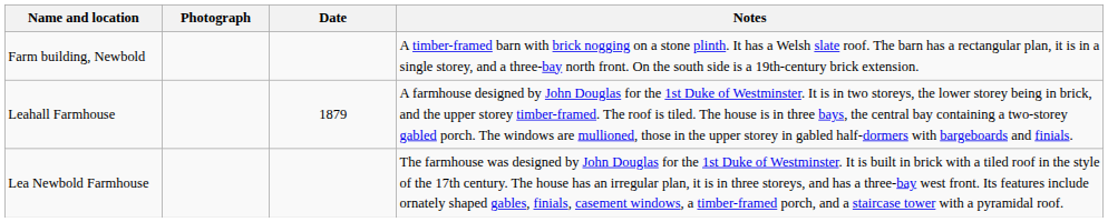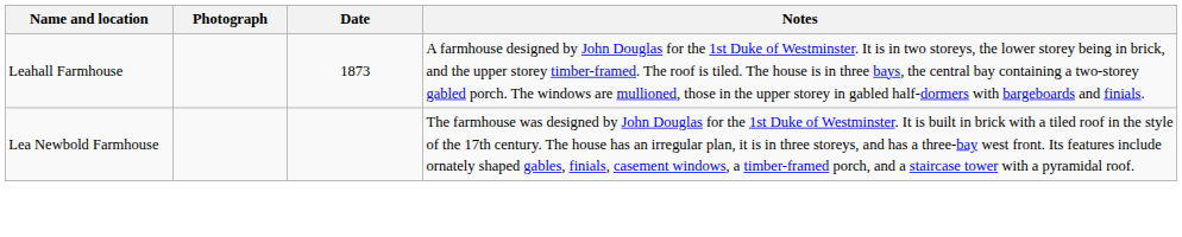 <table class="wikitable sortable plainrowheaders" style="width:100%;border:0px;text-align:left;line-height:150%;">
 <tr>
 <th scope="col" style="width:150px">Name and location</th>
 <th scope="col" style="width:100px" class="unsortable">Photograph</th>
 <th scope="col" style="width:120px">Date</th>
 <th scope="col" style="width:700px" class="unsortable">Notes</th>
 </tr>
 <tr>
-<td>Farm building, Newbold<br><small></small></td>
-<td></td>
-<td align="center"></td>
-<td>A <a href='#'>timber-framed</a> barn with <a href='#'>brick nogging</a> on a stone <a href='#'>plinth</a>. It has a Welsh <a href='#'>slate</a> roof. The barn has a rectangular plan, it is in a single storey, and a three-<a href='#'>bay</a> north front. On the south side is a 19th-century brick extension.</td>
-</tr>
-<tr>
 <td>Leahall Farmhouse<br><small></small></td>
 <td></td>
-<td align="center">1879</td>
+<td align="center">1873</td>
 <td>A farmhouse designed by <a href='#'>John Douglas</a> for the <a href='#'>1st Duke of Westminster</a>. It is in two storeys, the lower storey being in brick, and the upper storey <a href='#'>timber-framed</a>. The roof is tiled. The house is in three <a href='#'>bays</a>, the central bay containing a two-storey <a href='#'>gabled</a> porch. The windows are <a href='#'>mullioned</a>, those in the upper storey in gabled half-<a href='#'>dormers</a> with <a href='#'>bargeboards</a> and <a href='#'>finials</a>.</td>
 </tr>
 <tr>
 <td>Lea Newbold Farmhouse<br><small></small></td>
 <td></td>
 <td align="center"></td>
 <td>The farmhouse was designed by <a href='#'>John Douglas</a> for the <a href='#'>1st Duke of Westminster</a>. It is built in brick with a tiled roof in the style of the 17th century. The house has an irregular plan, it is in three storeys, and has a three-<a href='#'>bay</a> west front. Its features include ornately shaped <a href='#'>gables</a>, <a href='#'>finials</a>, <a href='#'>casement windows</a>, a <a href='#'>timber-framed</a> porch, and a <a href='#'>staircase tower</a> with a pyramidal roof.</td>
 </tr>
 <tr>
 </tr>
 </table>
